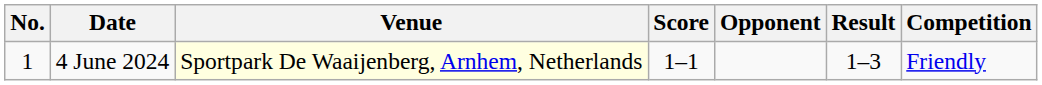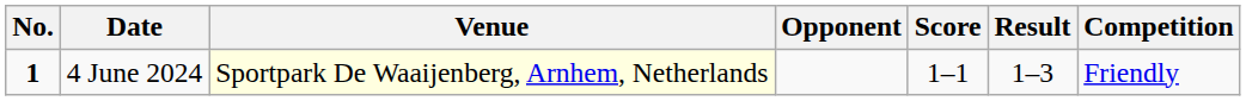 <table class="wikitable sortable">
 <tr>
 <th scope="col">No.</th>
 <th scope="col">Date</th>
 <th scope="col">Venue</th>
+<th scope="col">Opponent</th>
 <th scope="col">Score</th>
-<th scope="col">Opponent</th>
 <th scope="col">Result</th>
 <th scope="col">Competition</th>
 </tr>
 <tr>
-<td align="center">1</td>
+<td align="center"><strong>1</strong></td>
 <td>4 June 2024</td>
 <td style="background: lightyellow;">Sportpark De Waaijenberg, <a href='#'>Arnhem</a>, Netherlands</td>
+<td></td>
 <td align="center">1–1</td>
-<td></td>
 <td align="center">1–3</td>
 <td><a href='#'>Friendly</a></td>
 </tr>
 </table>
